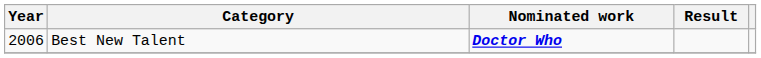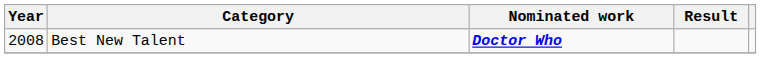 <table class="wikitable" width = 74%>
 <tr>
 <th width=4%>Year</th>
 <th width=58%>Category</th>
 <th width=28%>Nominated work</th>
 <th width=10%>Result</th>
 <th width=5%></th>
 </tr>
 <tr>
-<td>2006</td>
+<td>2008</td>
 <td>Best New Talent</td>
 <td><strong><em><a href='#'>Doctor Who</a></em></strong></td>
 <td></td>
 <td></td>
 </tr>
 <tr>
 </tr>
 </table>
